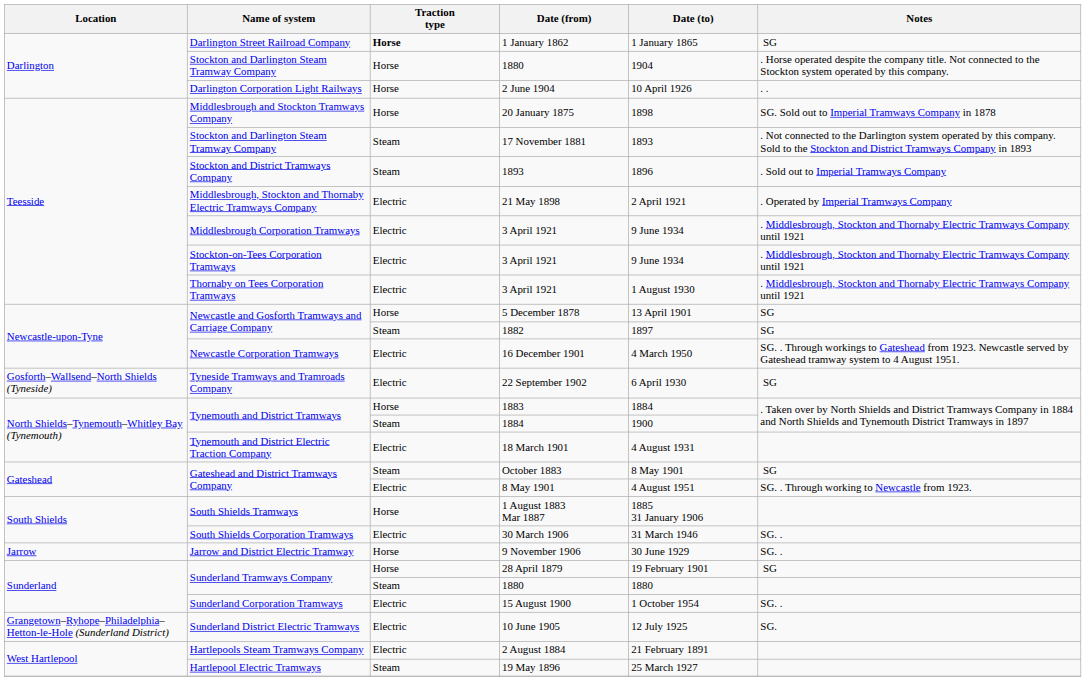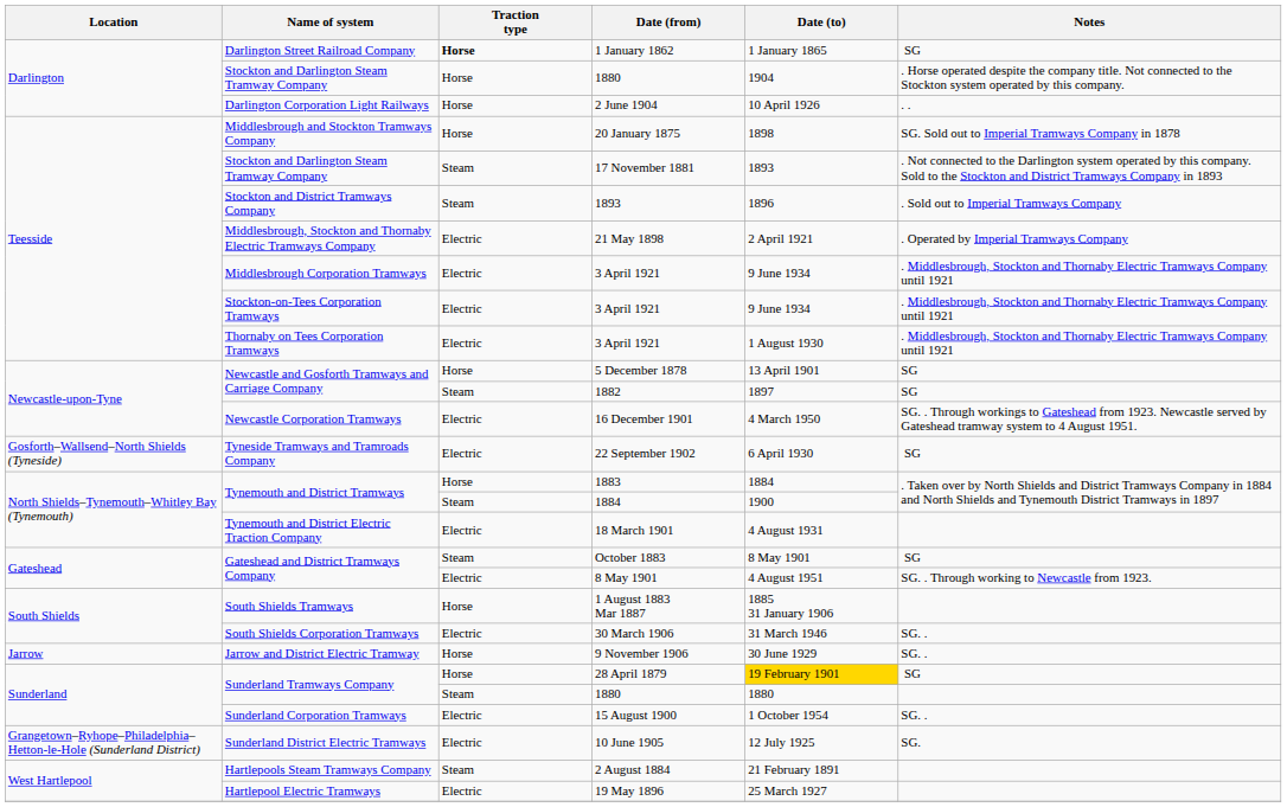 <table class="wikitable" width=100%>
 <tr>
 <th width=17%>Location</th>
 <th width=17%>Name of system</th>
 <th width=12%>Traction<br>type</th>
 <th width=12%>Date (from)</th>
 <th width=12%>Date (to)</th>
 <th width=30%>Notes</th>
 </tr>
 <tr>
 <td rowspan=3><a href='#'>Darlington</a></td>
 <td><a href='#'>Darlington Street Railroad Company</a></td>
 <td><strong>Horse</strong></td>
 <td>1 January 1862</td>
 <td>1 January 1865</td>
 <td> SG</td>
 </tr>
 <tr>
 <td><a href='#'>Stockton and Darlington Steam Tramway Company</a></td>
 <td>Horse</td>
 <td>1880</td>
 <td>1904</td>
 <td>. Horse operated despite the company title. Not connected to the Stockton system operated by this company.</td>
 </tr>
 <tr>
 <td><a href='#'>Darlington Corporation Light Railways</a></td>
 <td>Horse</td>
 <td>2 June 1904</td>
 <td>10 April 1926</td>
 <td>. .</td>
 </tr>
 <tr>
 <td rowspan=7><a href='#'>Teesside</a></td>
 <td><a href='#'>Middlesbrough and Stockton Tramways Company</a></td>
 <td>Horse</td>
 <td>20 January 1875</td>
 <td>1898</td>
 <td>SG. Sold out to <a href='#'>Imperial Tramways Company</a> in 1878</td>
 </tr>
 <tr>
 <td><a href='#'>Stockton and Darlington Steam Tramway Company</a></td>
 <td>Steam</td>
 <td>17 November 1881</td>
 <td>1893</td>
 <td>. Not connected to the Darlington system operated by this company. Sold to the <a href='#'>Stockton and District Tramways Company</a> in 1893</td>
 </tr>
 <tr>
 <td><a href='#'>Stockton and District Tramways Company</a></td>
 <td>Steam</td>
 <td>1893</td>
 <td>1896</td>
 <td>. Sold out to <a href='#'>Imperial Tramways Company</a></td>
 </tr>
 <tr>
 <td><a href='#'>Middlesbrough, Stockton and Thornaby Electric Tramways Company</a></td>
 <td>Electric</td>
 <td>21 May 1898</td>
 <td>2 April 1921</td>
 <td>. Operated by <a href='#'>Imperial Tramways Company</a></td>
 </tr>
 <tr>
 <td><a href='#'>Middlesbrough Corporation Tramways</a></td>
 <td>Electric</td>
 <td>3 April 1921</td>
 <td>9 June 1934</td>
 <td>. <a href='#'>Middlesbrough, Stockton and Thornaby Electric Tramways Company</a> until 1921</td>
 </tr>
 <tr>
 <td><a href='#'>Stockton-on-Tees Corporation Tramways</a></td>
 <td>Electric</td>
 <td>3 April 1921</td>
 <td>9 June 1934</td>
 <td>. <a href='#'>Middlesbrough, Stockton and Thornaby Electric Tramways Company</a> until 1921</td>
 </tr>
 <tr>
 <td><a href='#'>Thornaby on Tees Corporation Tramways</a></td>
 <td>Electric</td>
 <td>3 April 1921</td>
 <td>1 August 1930</td>
 <td>. <a href='#'>Middlesbrough, Stockton and Thornaby Electric Tramways Company</a> until 1921</td>
 </tr>
 <tr>
 <td rowspan=3><a href='#'>Newcastle-upon-Tyne</a></td>
 <td rowspan=2><a href='#'>Newcastle and Gosforth Tramways and Carriage Company</a></td>
 <td>Horse</td>
 <td>5 December 1878</td>
 <td>13 April 1901</td>
 <td>SG</td>
 </tr>
 <tr>
 <td>Steam</td>
 <td>1882</td>
 <td>1897</td>
 <td>SG</td>
 </tr>
 <tr>
 <td><a href='#'>Newcastle Corporation Tramways</a></td>
 <td>Electric</td>
 <td>16 December 1901</td>
 <td>4 March 1950</td>
 <td>SG. . Through workings to <a href='#'>Gateshead</a> from 1923.  Newcastle served by Gateshead tramway system to 4 August 1951.</td>
 </tr>
 <tr>
 <td><a href='#'>Gosforth</a>–<a href='#'>Wallsend</a>–<a href='#'>North Shields</a> <em>(Tyneside)</em></td>
 <td><a href='#'>Tyneside Tramways and Tramroads Company</a></td>
 <td>Electric</td>
 <td>22 September 1902</td>
 <td>6 April 1930</td>
 <td> SG</td>
 </tr>
 <tr>
 <td rowspan=3><a href='#'>North Shields</a>–<a href='#'>Tynemouth</a>–<a href='#'>Whitley Bay</a> <em>(Tynemouth)</em></td>
 <td rowspan=2><a href='#'>Tynemouth and District Tramways</a></td>
 <td>Horse</td>
 <td>1883</td>
 <td>1884</td>
 <td rowspan=2>. Taken over by North Shields and District Tramways Company in 1884 and North Shields and Tynemouth District Tramways in 1897</td>
 </tr>
 <tr>
 <td>Steam</td>
 <td>1884</td>
 <td>1900</td>
 </tr>
 <tr>
 <td><a href='#'>Tynemouth and District Electric Traction Company</a></td>
 <td>Electric</td>
 <td>18 March 1901</td>
 <td>4 August 1931</td>
 <td></td>
 </tr>
 <tr>
 <td rowspan=2><a href='#'>Gateshead</a></td>
 <td rowspan=2><a href='#'>Gateshead and District Tramways Company</a></td>
 <td>Steam</td>
 <td>October 1883</td>
 <td>8 May 1901</td>
 <td> SG</td>
 </tr>
 <tr>
 <td>Electric</td>
 <td>8 May 1901</td>
 <td>4 August 1951</td>
 <td>SG. . Through working to <a href='#'>Newcastle</a> from 1923.</td>
 </tr>
 <tr>
 <td rowspan=2><a href='#'>South Shields</a></td>
 <td><a href='#'>South Shields Tramways</a></td>
 <td>Horse</td>
 <td>1 August 1883<br>Mar 1887</td>
 <td>1885<br>31 January 1906</td>
 <td> </td>
 </tr>
 <tr>
 <td><a href='#'>South Shields Corporation Tramways</a></td>
 <td>Electric</td>
 <td>30 March 1906</td>
 <td>31 March 1946</td>
 <td>SG. .</td>
 </tr>
 <tr>
 <td><a href='#'>Jarrow</a></td>
 <td><a href='#'>Jarrow and District Electric Tramway</a></td>
 <td>Horse</td>
 <td>9 November 1906</td>
 <td>30 June 1929</td>
 <td>SG. .</td>
 </tr>
 <tr>
 <td rowspan=3><a href='#'>Sunderland</a></td>
 <td rowspan=2><a href='#'>Sunderland Tramways Company</a></td>
 <td>Horse</td>
 <td>28 April 1879</td>
-<td>19 February 1901</td>
+<td style="background: gold;">19 February 1901</td>
 <td> SG</td>
 </tr>
 <tr>
 <td>Steam</td>
 <td>1880</td>
 <td>1880</td>
 <td> </td>
 </tr>
 <tr>
 <td><a href='#'>Sunderland Corporation Tramways</a></td>
 <td>Electric</td>
 <td>15 August 1900</td>
 <td>1 October 1954</td>
 <td>SG. .</td>
 </tr>
 <tr>
 <td><a href='#'>Grangetown</a>–<a href='#'>Ryhope</a>–<a href='#'>Philadelphia</a>–<a href='#'>Hetton-le-Hole</a> <em>(Sunderland District)</em></td>
 <td><a href='#'>Sunderland District Electric Tramways</a></td>
 <td>Electric</td>
 <td>10 June 1905</td>
 <td>12 July 1925</td>
 <td>SG. </td>
 </tr>
 <tr>
 <td rowspan=2><a href='#'>West Hartlepool</a></td>
 <td><a href='#'>Hartlepools Steam Tramways Company</a></td>
-<td>Electric</td>
+<td>Steam</td>
 <td>2 August 1884</td>
 <td>21 February 1891</td>
 <td> </td>
 </tr>
 <tr>
 <td><a href='#'>Hartlepool Electric Tramways</a></td>
-<td>Steam</td>
+<td>Electric</td>
 <td>19 May 1896</td>
 <td>25 March 1927</td>
 <td> </td>
 </tr>
 <tr>
 </tr>
 </table>
